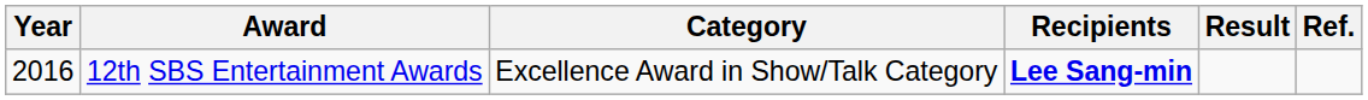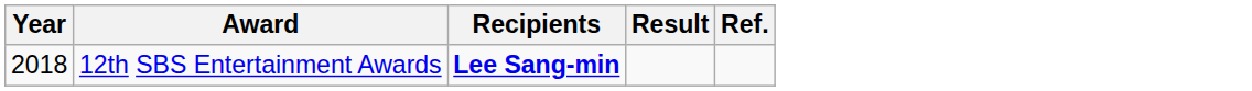 <table class=wikitable style=text-align:center>
 <tr>
 <th>Year</th>
 <th>Award</th>
-<th>Category</th>
 <th>Recipients</th>
 <th>Result</th>
 <th>Ref.</th>
 </tr>
 <tr>
-<td>2016</td>
+<td>2018</td>
 <td><a href='#'>12th</a> <a href='#'>SBS Entertainment Awards</a></td>
-<td>Excellence Award in Show/Talk Category</td>
 <td><strong><a href='#'>Lee Sang-min</a></strong></td>
 <td></td>
 <td></td>
 </tr>
 </table>
